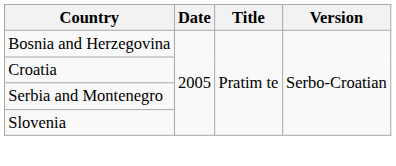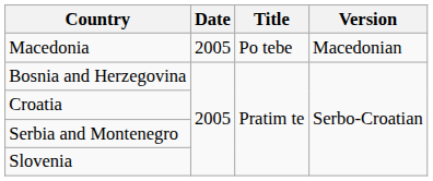 <table class="wikitable">
 <tr>
 <th>Country</th>
 <th>Date</th>
 <th>Title</th>
 <th>Version</th>
+</tr>
+<tr>
+<td>Macedonia</td>
+<td>2005</td>
+<td>Po tebe</td>
+<td>Macedonian</td>
 </tr>
 <tr>
 <td>Bosnia and Herzegovina</td>
 <td rowspan="4">2005</td>
 <td rowspan="4">Pratim te</td>
 <td rowspan="4">Serbo-Croatian</td>
 </tr>
 <tr>
 <td>Croatia</td>
 </tr>
 <tr>
 <td>Serbia and Montenegro</td>
 </tr>
 <tr>
 <td>Slovenia</td>
 </tr>
 </table>
